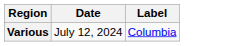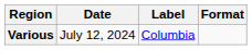 <table class="wikitable plainrowheaders">
 <tr>
 <th scope="col">Region</th>
 <th scope="col">Date</th>
 <th scope="col">Label</th>
+<th scope="col">Format</th>
 </tr>
 <tr>
 <th scope="row">Various</th>
 <td>July 12, 2024</td>
 <td><a href='#'>Columbia</a></td>
+<td></td>
 </tr>
 </table>
